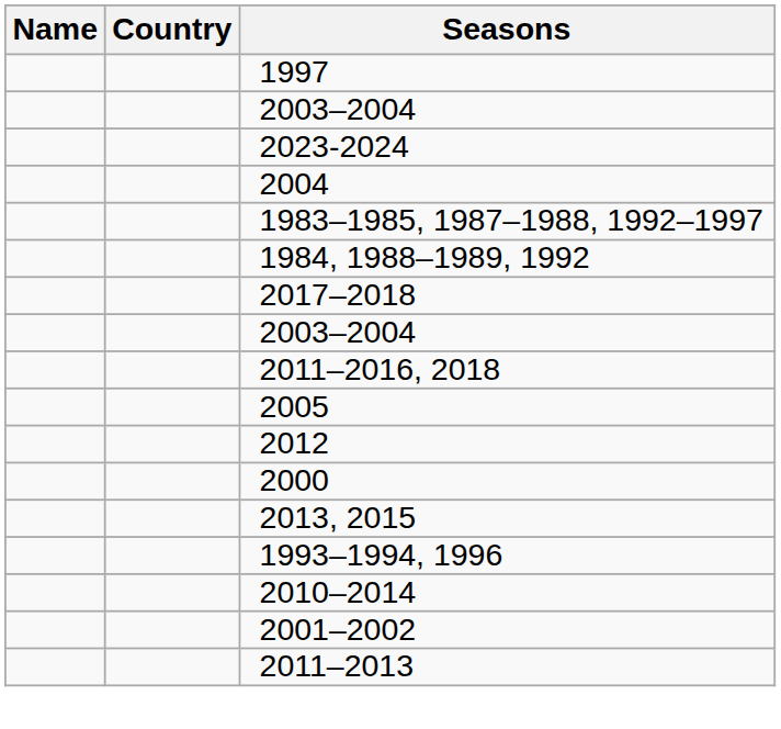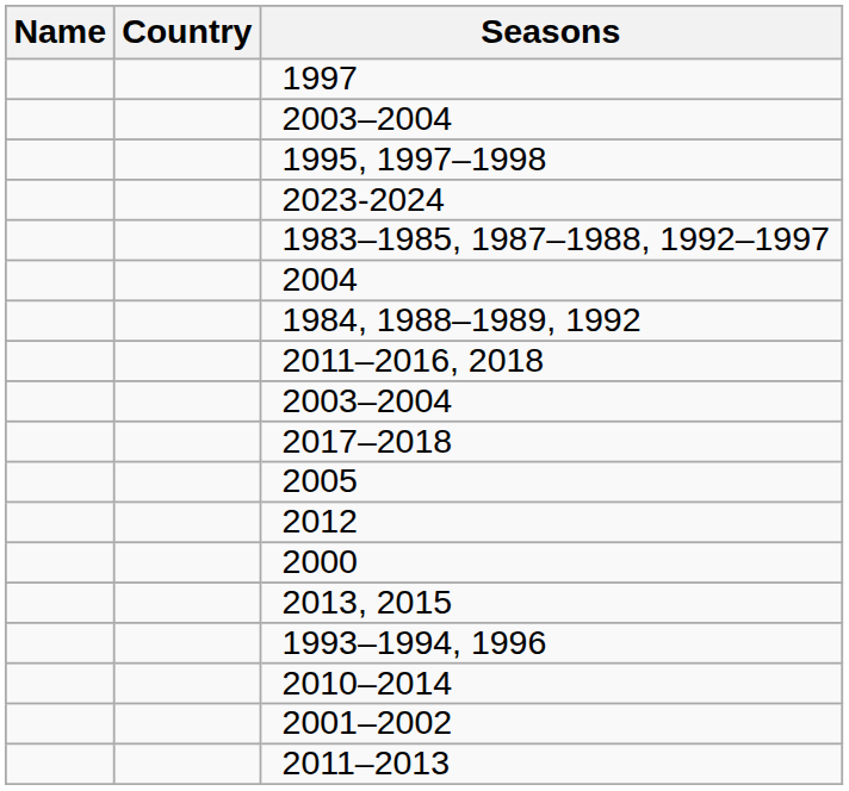 <table class="wikitable sortable" style="text-align:center style="font-size: 85%; line-height: 23px">
 <tr>
 <th scope=col>Name</th>
 <th scope=col>Country</th>
 <th scope=col>Seasons</th>
 </tr>
 <tr>
 <td align="left" style="padding: 0px 5px 0px 10px"></td>
 <td align="left"></td>
 <td style="padding: 0px 5px 0px 10px">1997</td>
 </tr>
 <tr>
 <td align="left" style="padding: 0px 5px 0px 10px"></td>
 <td align="left"></td>
 <td style="padding: 0px 5px 0px 10px">2003–2004</td>
 </tr>
 <tr>
 <td align="left" style="padding: 0px 5px 0px 10px"></td>
 <td align="left"></td>
+<td style="padding: 0px 5px 0px 10px">1995, 1997–1998</td>
+</tr>
+<tr>
+<td align="left" style="padding: 0px 5px 0px 10px"></td>
+<td align="left"></td>
 <td style="padding: 0px 5px 0px 10px">2023-2024</td>
+</tr>
+<tr>
+<td align="left" style="padding: 0px 5px 0px 10px"></td>
+<td align="left"></td>
+<td style="padding: 0px 5px 0px 10px">1983–1985, 1987–1988, 1992–1997</td>
 </tr>
 <tr>
 <td align="left" style="padding: 0px 5px 0px 10px"></td>
 <td align="left"></td>
 <td style="padding: 0px 5px 0px 10px">2004</td>
 </tr>
 <tr>
 <td align="left" style="padding: 0px 5px 0px 10px"></td>
 <td align="left"></td>
-<td style="padding: 0px 5px 0px 10px">1983–1985, 1987–1988, 1992–1997</td>
-</tr>
-<tr>
-<td align="left" style="padding: 0px 5px 0px 10px"></td>
-<td align="left"></td>
 <td style="padding: 0px 5px 0px 10px">1984, 1988–1989, 1992</td>
 </tr>
 <tr>
 <td align="left" style="padding: 0px 5px 0px 10px"></td>
 <td align="left"></td>
-<td style="padding: 0px 5px 0px 10px">2017–2018</td>
+<td style="padding: 0px 5px 0px 10px">2011–2016, 2018</td>
 </tr>
 <tr>
 <td align="left" style="padding: 0px 5px 0px 10px"></td>
 <td align="left"></td>
 <td style="padding: 0px 5px 0px 10px">2003–2004</td>
 </tr>
 <tr>
 <td align="left" style="padding: 0px 5px 0px 10px"></td>
 <td align="left"></td>
-<td style="padding: 0px 5px 0px 10px">2011–2016, 2018</td>
+<td style="padding: 0px 5px 0px 10px">2017–2018</td>
 </tr>
 <tr>
 <td align="left" style="padding: 0px 5px 0px 10px"></td>
 <td align="left"></td>
 <td style="padding: 0px 5px 0px 10px">2005</td>
 </tr>
 <tr>
 <td align="left" style="padding: 0px 5px 0px 10px"></td>
 <td align="left"></td>
 <td style="padding: 0px 5px 0px 10px">2012</td>
 </tr>
 <tr>
 <td align="left" style="padding: 0px 5px 0px 10px"></td>
 <td align="left"></td>
 <td style="padding: 0px 5px 0px 10px">2000</td>
 </tr>
 <tr>
 <td align="left" style="padding: 0px 5px 0px 10px"></td>
 <td align="left"></td>
 <td style="padding: 0px 5px 0px 10px">2013, 2015</td>
 </tr>
 <tr>
 <td align="left" style="padding: 0px 5px 0px 10px"></td>
 <td align="left"></td>
 <td style="padding: 0px 5px 0px 10px">1993–1994, 1996</td>
 </tr>
 <tr>
 <td align="left" style="padding: 0px 5px 0px 10px"></td>
 <td align="left"></td>
 <td style="padding: 0px 5px 0px 10px">2010–2014</td>
 </tr>
 <tr>
 <td align="left" style="padding: 0px 5px 0px 10px"></td>
 <td align="left"></td>
 <td style="padding: 0px 5px 0px 10px">2001–2002</td>
 </tr>
 <tr>
 <td align="left" style="padding: 0px 5px 0px 10px"></td>
 <td align="left"></td>
 <td style="padding: 0px 5px 0px 10px">2011–2013</td>
 </tr>
 </table>
